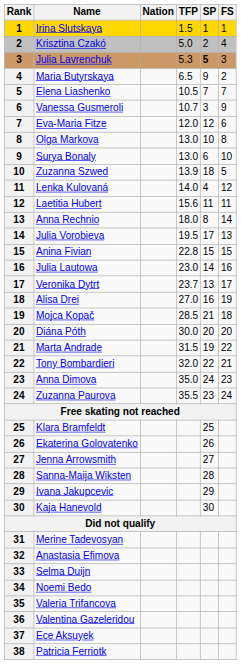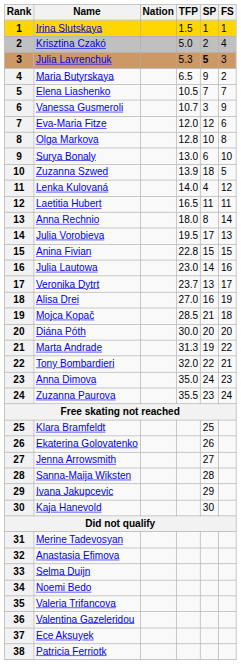 <table class="wikitable">
 <tr>
 <th>Rank</th>
 <th>Name</th>
 <th>Nation</th>
 <th>TFP</th>
 <th>SP</th>
 <th>FS</th>
 </tr>
 <tr bgcolor="gold">
 <td align="center"><strong>1</strong></td>
 <td><a href='#'>Irina Slutskaya</a></td>
 <td></td>
 <td>1.5</td>
 <td>1</td>
 <td>1</td>
 </tr>
 <tr bgcolor="silver">
 <td align="center"><strong>2</strong></td>
 <td><a href='#'>Krisztina Czakó</a></td>
 <td></td>
 <td>5.0</td>
 <td>2</td>
 <td>4</td>
 </tr>
 <tr bgcolor="cc9966">
 <td align="center"><strong>3</strong></td>
 <td><a href='#'>Julia Lavrenchuk</a></td>
 <td></td>
 <td>5.3</td>
 <td><strong>5</strong></td>
 <td>3</td>
 </tr>
 <tr>
 <th>4</th>
 <td><a href='#'>Maria Butyrskaya</a></td>
 <td></td>
 <td>6.5</td>
 <td>9</td>
 <td>2</td>
 </tr>
 <tr>
 <th>5</th>
 <td><a href='#'>Elena Liashenko</a></td>
 <td></td>
 <td>10.5</td>
 <td>7</td>
 <td>7</td>
 </tr>
 <tr>
 <th>6</th>
 <td><a href='#'>Vanessa Gusmeroli</a></td>
 <td></td>
 <td>10.7</td>
 <td>3</td>
 <td>9</td>
 </tr>
 <tr>
 <th>7</th>
 <td><a href='#'>Eva-Maria Fitze</a></td>
 <td></td>
 <td>12.0</td>
 <td>12</td>
 <td>6</td>
 </tr>
 <tr>
 <th>8</th>
 <td><a href='#'>Olga Markova</a></td>
 <td></td>
-<td>13.0</td>
+<td>12.8</td>
 <td>10</td>
 <td>8</td>
 </tr>
 <tr>
 <th>9</th>
 <td><a href='#'>Surya Bonaly</a></td>
 <td></td>
 <td>13.0</td>
 <td>6</td>
 <td>10</td>
 </tr>
 <tr>
 <th>10</th>
 <td><a href='#'>Zuzanna Szwed</a></td>
 <td></td>
 <td>13.9</td>
 <td>18</td>
 <td>5</td>
 </tr>
 <tr>
 <th>11</th>
 <td><a href='#'>Lenka Kulovaná</a></td>
 <td></td>
 <td>14.0</td>
 <td>4</td>
 <td>12</td>
 </tr>
 <tr>
 <th>12</th>
 <td><a href='#'>Laetitia Hubert</a></td>
 <td></td>
-<td>15.6</td>
+<td>16.5</td>
 <td>11</td>
 <td>11</td>
 </tr>
 <tr>
 <th>13</th>
 <td><a href='#'>Anna Rechnio</a></td>
 <td></td>
 <td>18.0</td>
 <td>8</td>
 <td>14</td>
 </tr>
 <tr>
 <th>14</th>
 <td><a href='#'>Julia Vorobieva</a></td>
 <td></td>
 <td>19.5</td>
 <td>17</td>
 <td>13</td>
 </tr>
 <tr>
 <th>15</th>
 <td><a href='#'>Anina Fivian</a></td>
 <td></td>
 <td>22.8</td>
 <td>15</td>
 <td>15</td>
 </tr>
 <tr>
 <th>16</th>
 <td><a href='#'>Julia Lautowa</a></td>
 <td></td>
 <td>23.0</td>
 <td>14</td>
 <td>16</td>
 </tr>
 <tr>
 <th>17</th>
 <td><a href='#'>Veronika Dytrt</a></td>
 <td></td>
 <td>23.7</td>
 <td>13</td>
 <td>17</td>
 </tr>
 <tr>
 <th>18</th>
 <td><a href='#'>Alisa Drei</a></td>
 <td></td>
 <td>27.0</td>
 <td>16</td>
 <td>19</td>
 </tr>
 <tr>
 <th>19</th>
 <td><a href='#'>Mojca Kopač</a></td>
 <td></td>
 <td>28.5</td>
 <td>21</td>
 <td>18</td>
 </tr>
 <tr>
 <th>20</th>
 <td><a href='#'>Diána Póth</a></td>
 <td></td>
 <td>30.0</td>
 <td>20</td>
 <td>20</td>
 </tr>
 <tr>
 <th>21</th>
 <td><a href='#'>Marta Andrade</a></td>
 <td></td>
-<td>31.5</td>
+<td>31.3</td>
 <td>19</td>
 <td>22</td>
 </tr>
 <tr>
 <th>22</th>
 <td><a href='#'>Tony Bombardieri</a></td>
 <td></td>
 <td>32.0</td>
 <td>22</td>
 <td>21</td>
 </tr>
 <tr>
 <th>23</th>
 <td><a href='#'>Anna Dimova</a></td>
 <td></td>
 <td>35.0</td>
 <td>24</td>
 <td>23</td>
 </tr>
 <tr>
 <th>24</th>
 <td><a href='#'>Zuzanna Paurova</a></td>
 <td></td>
 <td>35.5</td>
 <td>23</td>
 <td>24</td>
 </tr>
 <tr>
 <th colspan=6>Free skating not reached</th>
 </tr>
 <tr>
 <th>25</th>
 <td><a href='#'>Klara Bramfeldt</a></td>
 <td></td>
 <td></td>
 <td>25</td>
 <td></td>
 </tr>
 <tr>
 <th>26</th>
 <td><a href='#'>Ekaterina Golovatenko</a></td>
 <td></td>
 <td></td>
 <td>26</td>
 <td></td>
 </tr>
 <tr>
 <th>27</th>
 <td><a href='#'>Jenna Arrowsmith</a></td>
 <td></td>
 <td></td>
 <td>27</td>
 <td></td>
 </tr>
 <tr>
 <th>28</th>
 <td><a href='#'>Sanna-Maija Wiksten</a></td>
 <td></td>
 <td></td>
 <td>28</td>
 <td></td>
 </tr>
 <tr>
 <th>29</th>
 <td><a href='#'>Ivana Jakupcevic</a></td>
 <td></td>
 <td></td>
 <td>29</td>
 <td></td>
 </tr>
 <tr>
 <th>30</th>
 <td><a href='#'>Kaja Hanevold</a></td>
 <td></td>
 <td></td>
 <td>30</td>
 <td></td>
 </tr>
 <tr>
 <th colspan=6>Did not qualify</th>
 </tr>
 <tr>
 <th>31</th>
 <td><a href='#'>Merine Tadevosyan</a></td>
 <td></td>
 <td></td>
 <td></td>
 <td></td>
 </tr>
 <tr>
 <th>32</th>
 <td><a href='#'>Anastasia Efimova</a></td>
 <td></td>
 <td></td>
 <td></td>
 <td></td>
 </tr>
 <tr>
 <th>33</th>
 <td><a href='#'>Selma Duijn</a></td>
 <td></td>
 <td></td>
 <td></td>
 <td></td>
 </tr>
 <tr>
 <th>34</th>
 <td><a href='#'>Noemi Bedo</a></td>
 <td></td>
 <td></td>
 <td></td>
 <td></td>
 </tr>
 <tr>
 <th>35</th>
 <td><a href='#'>Valeria Trifancova</a></td>
 <td></td>
 <td></td>
 <td></td>
 <td></td>
 </tr>
 <tr>
 <th>36</th>
 <td><a href='#'>Valentina Gazeleridou</a></td>
 <td></td>
 <td></td>
 <td></td>
 <td></td>
 </tr>
 <tr>
 <th>37</th>
 <td><a href='#'>Ece Aksuyek</a></td>
 <td></td>
 <td></td>
 <td></td>
 <td></td>
 </tr>
 <tr>
 <th>38</th>
 <td><a href='#'>Patricia Ferriotk</a></td>
 <td></td>
 <td></td>
 <td></td>
 <td></td>
 </tr>
 </table>
